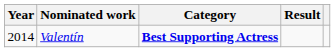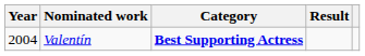 <table class="wikitable sortable">
 <tr>
 <th>Year</th>
 <th>Nominated work</th>
 <th>Category</th>
 <th>Result</th>
 <th></th>
 </tr>
 <tr>
-<td>2014</td>
+<td>2004</td>
 <td><em><a href='#'>Valentín</a></em></td>
 <td><strong><a href='#'>Best Supporting Actress</a></strong></td>
 <td></td>
 <td></td>
 </tr>
 </table>
